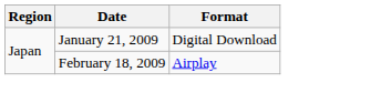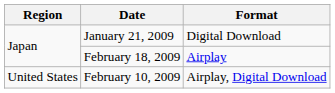 <table class="wikitable">
 <tr>
 <th>Region</th>
 <th>Date</th>
 <th>Format</th>
 </tr>
 <tr>
 <td rowspan="2">Japan</td>
 <td>January 21, 2009</td>
 <td>Digital Download</td>
 </tr>
 <tr>
 <td>February 18, 2009</td>
 <td><a href='#'>Airplay</a></td>
 </tr>
+<tr>
+<td>United States</td>
+<td>February 10, 2009</td>
+<td>Airplay, <a href='#'>Digital Download</a></td>
+</tr>
 </table>
